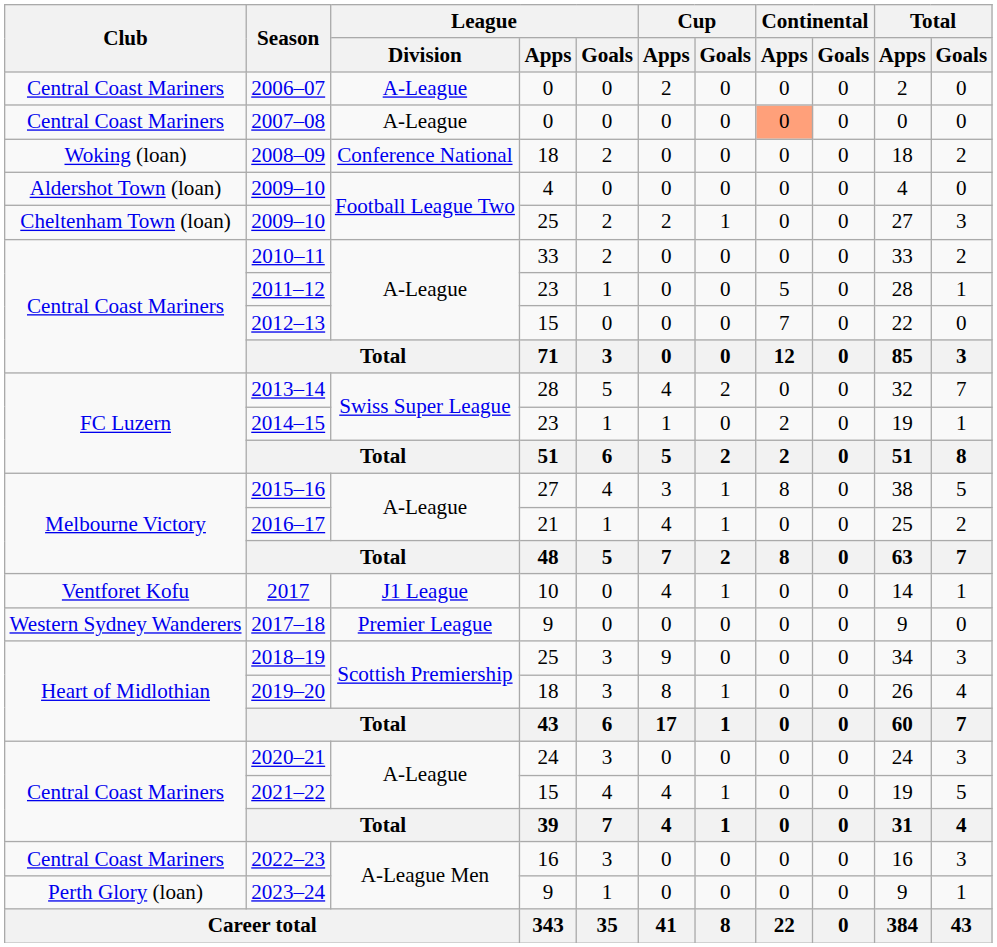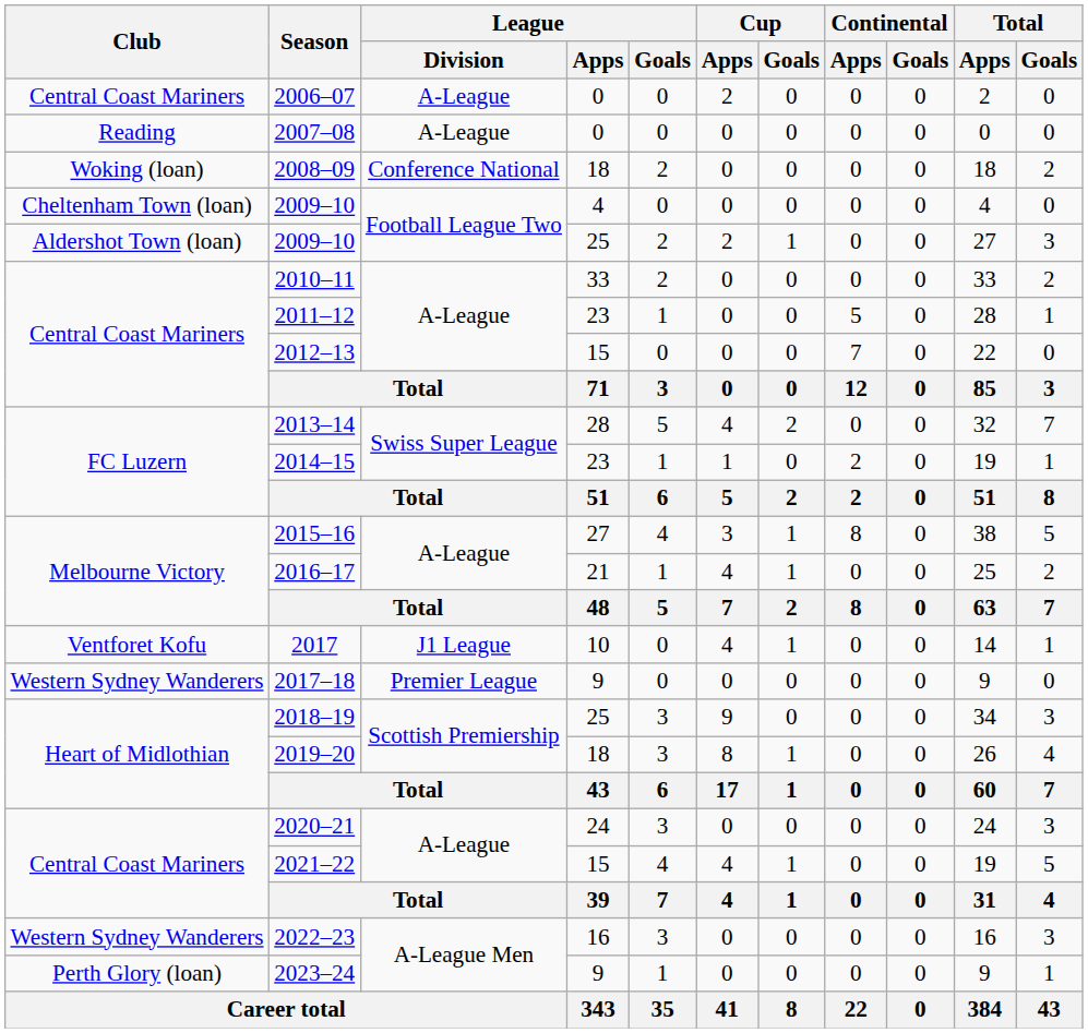 <table class="wikitable" style="text-align: center;">
 <tr>
 <th rowspan="2">Club</th>
 <th rowspan="2">Season</th>
 <th colspan="3">League</th>
 <th colspan="2">Cup</th>
 <th colspan="2">Continental</th>
 <th colspan="2">Total</th>
 </tr>
 <tr>
 <th>Division</th>
 <th>Apps</th>
 <th>Goals</th>
 <th>Apps</th>
 <th>Goals</th>
 <th>Apps</th>
 <th>Goals</th>
 <th>Apps</th>
 <th>Goals</th>
 </tr>
 <tr>
 <td><a href='#'>Central Coast Mariners</a></td>
 <td><a href='#'>2006–07</a></td>
 <td><a href='#'>A-League</a></td>
 <td>0</td>
 <td>0</td>
 <td>2</td>
 <td>0</td>
 <td>0</td>
 <td>0</td>
 <td>2</td>
 <td>0</td>
 </tr>
 <tr>
-<td><a href='#'>Central Coast Mariners</a></td>
+<td><a href='#'>Reading</a></td>
 <td><a href='#'>2007–08</a></td>
 <td>A-League</td>
 <td>0</td>
 <td>0</td>
 <td>0</td>
 <td>0</td>
-<td style="background: lightsalmon;">0</td>
+<td>0</td>
 <td>0</td>
 <td>0</td>
 <td>0</td>
 </tr>
 <tr>
 <td><a href='#'>Woking</a> (loan)</td>
 <td><a href='#'>2008–09</a></td>
 <td><a href='#'>Conference National</a></td>
 <td>18</td>
 <td>2</td>
 <td>0</td>
 <td>0</td>
 <td>0</td>
 <td>0</td>
 <td>18</td>
 <td>2</td>
 </tr>
 <tr>
-<td><a href='#'>Aldershot Town</a> (loan)</td>
+<td><a href='#'>Cheltenham Town</a> (loan)</td>
 <td rowspan="1"><a href='#'>2009–10</a></td>
 <td rowspan="2"><a href='#'>Football League Two</a></td>
 <td>4</td>
 <td>0</td>
 <td>0</td>
 <td>0</td>
 <td>0</td>
 <td>0</td>
 <td>4</td>
 <td>0</td>
 </tr>
 <tr>
-<td><a href='#'>Cheltenham Town</a> (loan)</td>
+<td><a href='#'>Aldershot Town</a> (loan)</td>
 <td><a href='#'>2009–10</a></td>
 <td>25</td>
 <td>2</td>
 <td>2</td>
 <td>1</td>
 <td>0</td>
 <td>0</td>
 <td>27</td>
 <td>3</td>
 </tr>
 <tr>
 <td rowspan="4"><a href='#'>Central Coast Mariners</a></td>
 <td><a href='#'>2010–11</a></td>
 <td rowspan="3">A-League</td>
 <td>33</td>
 <td>2</td>
 <td>0</td>
 <td>0</td>
 <td>0</td>
 <td>0</td>
 <td>33</td>
 <td>2</td>
 </tr>
 <tr>
 <td><a href='#'>2011–12</a></td>
 <td>23</td>
 <td>1</td>
 <td>0</td>
 <td>0</td>
 <td>5</td>
 <td>0</td>
 <td>28</td>
 <td>1</td>
 </tr>
 <tr>
 <td><a href='#'>2012–13</a></td>
 <td>15</td>
 <td>0</td>
 <td>0</td>
 <td>0</td>
 <td>7</td>
 <td>0</td>
 <td>22</td>
 <td>0</td>
 </tr>
 <tr>
 <th colspan="2">Total</th>
 <th>71</th>
 <th>3</th>
 <th>0</th>
 <th>0</th>
 <th>12</th>
 <th>0</th>
 <th>85</th>
 <th>3</th>
 </tr>
 <tr>
 <td rowspan=3><a href='#'>FC Luzern</a></td>
 <td><a href='#'>2013–14</a></td>
 <td rowspan=2><a href='#'>Swiss Super League</a></td>
 <td>28</td>
 <td>5</td>
 <td>4</td>
 <td>2</td>
 <td>0</td>
 <td>0</td>
 <td>32</td>
 <td>7</td>
 </tr>
 <tr>
 <td><a href='#'>2014–15</a></td>
 <td>23</td>
 <td>1</td>
 <td>1</td>
 <td>0</td>
 <td>2</td>
 <td>0</td>
 <td>19</td>
 <td>1</td>
 </tr>
 <tr>
 <th colspan="2">Total</th>
 <th>51</th>
 <th>6</th>
 <th>5</th>
 <th>2</th>
 <th>2</th>
 <th>0</th>
 <th>51</th>
 <th>8</th>
 </tr>
 <tr>
 <td rowspan=3><a href='#'>Melbourne Victory</a></td>
 <td><a href='#'>2015–16</a></td>
 <td rowspan=2>A-League</td>
 <td>27</td>
 <td>4</td>
 <td>3</td>
 <td>1</td>
 <td>8</td>
 <td>0</td>
 <td>38</td>
 <td>5</td>
 </tr>
 <tr>
 <td><a href='#'>2016–17</a></td>
 <td>21</td>
 <td>1</td>
 <td>4</td>
 <td>1</td>
 <td>0</td>
 <td>0</td>
 <td>25</td>
 <td>2</td>
 </tr>
 <tr>
 <th colspan=2>Total</th>
 <th>48</th>
 <th>5</th>
 <th>7</th>
 <th>2</th>
 <th>8</th>
 <th>0</th>
 <th>63</th>
 <th>7</th>
 </tr>
 <tr>
 <td><a href='#'>Ventforet Kofu</a></td>
 <td><a href='#'>2017</a></td>
 <td><a href='#'>J1 League</a></td>
 <td>10</td>
 <td>0</td>
 <td>4</td>
 <td>1</td>
 <td>0</td>
 <td>0</td>
 <td>14</td>
 <td>1</td>
 </tr>
 <tr>
 <td><a href='#'>Western Sydney Wanderers</a></td>
 <td><a href='#'>2017–18</a></td>
 <td><a href='#'>Premier League</a></td>
 <td>9</td>
 <td>0</td>
 <td>0</td>
 <td>0</td>
 <td>0</td>
 <td>0</td>
 <td>9</td>
 <td>0</td>
 </tr>
 <tr>
 <td rowspan=3><a href='#'>Heart of Midlothian</a></td>
 <td><a href='#'>2018–19</a></td>
 <td rowspan=2><a href='#'>Scottish Premiership</a></td>
 <td>25</td>
 <td>3</td>
 <td>9</td>
 <td>0</td>
 <td>0</td>
 <td>0</td>
 <td>34</td>
 <td>3</td>
 </tr>
 <tr>
 <td><a href='#'>2019–20</a></td>
 <td>18</td>
 <td>3</td>
 <td>8</td>
 <td>1</td>
 <td>0</td>
 <td>0</td>
 <td>26</td>
 <td>4</td>
 </tr>
 <tr>
 <th colspan=2>Total</th>
 <th>43</th>
 <th>6</th>
 <th>17</th>
 <th>1</th>
 <th>0</th>
 <th>0</th>
 <th>60</th>
 <th>7</th>
 </tr>
 <tr>
 <td rowspan=3><a href='#'>Central Coast Mariners</a></td>
 <td><a href='#'>2020–21</a></td>
 <td rowspan=2>A-League</td>
 <td>24</td>
 <td>3</td>
 <td>0</td>
 <td>0</td>
 <td>0</td>
 <td>0</td>
 <td>24</td>
 <td>3</td>
 </tr>
 <tr>
 <td><a href='#'>2021–22</a></td>
 <td>15</td>
 <td>4</td>
 <td>4</td>
 <td>1</td>
 <td>0</td>
 <td>0</td>
 <td>19</td>
 <td>5</td>
 </tr>
 <tr>
 <th colspan=2>Total</th>
 <th>39</th>
 <th>7</th>
 <th>4</th>
 <th>1</th>
 <th>0</th>
 <th>0</th>
 <th>31</th>
 <th>4</th>
 </tr>
 <tr>
-<td><a href='#'>Central Coast Mariners</a></td>
+<td><a href='#'>Western Sydney Wanderers</a></td>
 <td><a href='#'>2022–23</a></td>
 <td rowspan=2>A-League Men</td>
 <td>16</td>
 <td>3</td>
 <td>0</td>
 <td>0</td>
 <td>0</td>
 <td>0</td>
 <td>16</td>
 <td>3</td>
 </tr>
 <tr>
 <td><a href='#'>Perth Glory</a> (loan)</td>
 <td><a href='#'>2023–24</a></td>
 <td>9</td>
 <td>1</td>
 <td>0</td>
 <td>0</td>
 <td>0</td>
 <td>0</td>
 <td>9</td>
 <td>1</td>
 </tr>
 <tr>
 <th colspan="3">Career total</th>
 <th>343</th>
 <th>35</th>
 <th>41</th>
 <th>8</th>
 <th>22</th>
 <th>0</th>
 <th>384</th>
 <th>43</th>
 </tr>
 </table>
